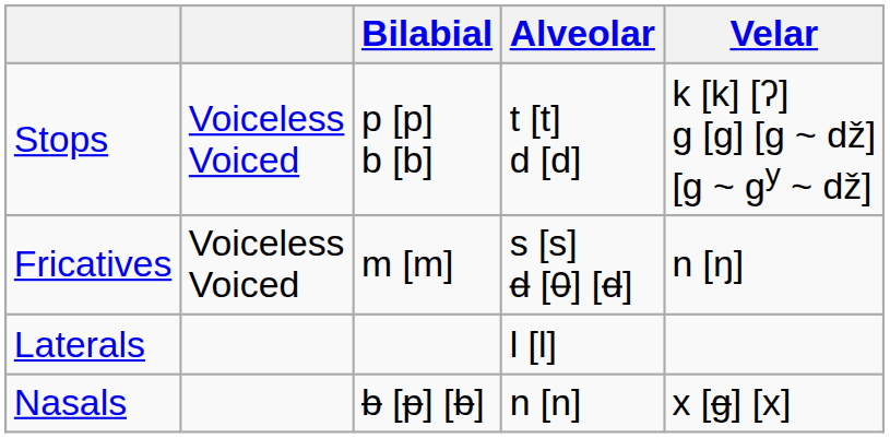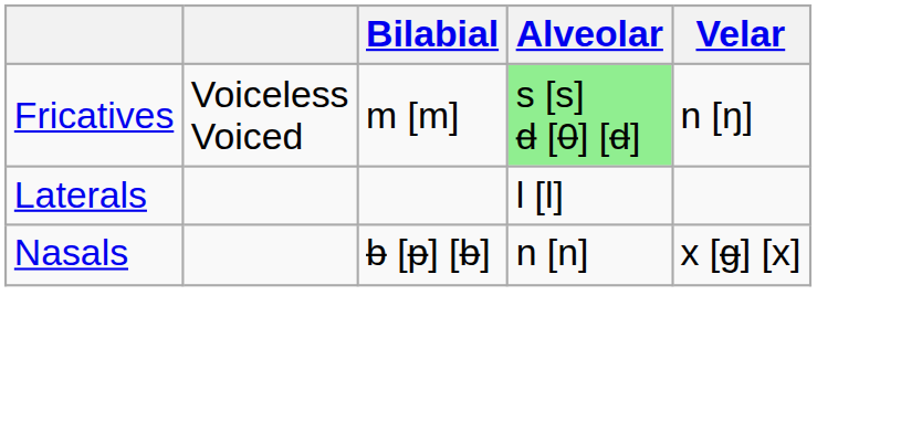 <table class="wikitable">
 <tr>
 <th></th>
 <th></th>
 <th><a href='#'>Bilabial</a></th>
 <th><a href='#'>Alveolar</a></th>
 <th><a href='#'>Velar</a></th>
 </tr>
 <tr>
-<td><a href='#'>Stops</a></td>
-<td><a href='#'>Voiceless</a><br><a href='#'>Voiced</a></td>
-<td>p [p]<br>b [b]</td>
-<td>t [t]<br>d [d]</td>
-<td>k [k] [ʔ]<br>g [g] [g ~ dž]<br>[g ~ g<sup>y</sup> ~ dž]</td>
-</tr>
-<tr>
 <td><a href='#'>Fricatives</a></td>
 <td>Voiceless<br>Voiced</td>
 <td>m [m]</td>
-<td>s [s]<br><s>d</s> [<s>0</s>] [<s>d</s>]</td>
+<td style="background: lightgreen;">s [s]<br><s>d</s> [<s>0</s>] [<s>d</s>]</td>
 <td>n [ŋ]</td>
 </tr>
 <tr>
 <td><a href='#'>Laterals</a></td>
 <td></td>
 <td></td>
 <td>l [l]</td>
 <td></td>
 </tr>
 <tr>
 <td><a href='#'>Nasals</a></td>
 <td></td>
 <td><s>b</s> [<s>p</s>] [<s>b</s>]</td>
 <td>n [n]</td>
 <td>x [<s>g</s>] [x]</td>
 </tr>
 </table>
